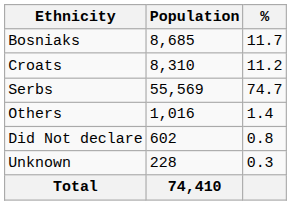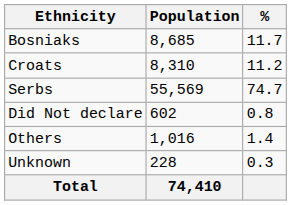 <table class="wikitable">
 <tr>
 <th>Ethnicity</th>
 <th>Population</th>
 <th>%</th>
 </tr>
 <tr>
 <td>Bosniaks</td>
 <td>8,685</td>
 <td>11.7</td>
 </tr>
 <tr>
 <td>Croats</td>
 <td>8,310</td>
 <td>11.2</td>
 </tr>
 <tr>
 <td>Serbs</td>
 <td>55,569</td>
 <td>74.7</td>
 </tr>
 <tr>
+<td>Did Not declare</td>
+<td>602</td>
+<td>0.8</td>
+</tr>
+<tr>
 <td>Others</td>
 <td>1,016</td>
 <td>1.4</td>
-</tr>
-<tr>
-<td>Did Not declare</td>
-<td>602</td>
-<td>0.8</td>
 </tr>
 <tr>
 <td>Unknown</td>
 <td>228</td>
 <td>0.3</td>
 </tr>
 <tr>
 <th>Total</th>
 <th>74,410</th>
 <th></th>
 </tr>
 </table>
